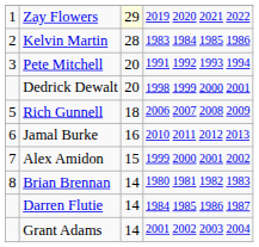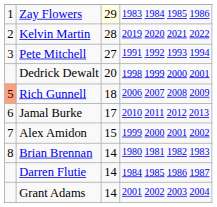 <table class="wikitable">
 <tr>
 </tr>
 <tr>
 <td>1</td>
 <td><a href='#'>Zay Flowers</a></td>
 <td style="background: lightyellow;">29</td>
-<td style="font-size:80%;"><a href='#'>2019</a> <a href='#'>2020</a> <a href='#'>2021</a> <a href='#'>2022</a></td>
+<td style="font-size:80%;"><a href='#'>1983</a> <a href='#'>1984</a> <a href='#'>1985</a> <a href='#'>1986</a></td>
 </tr>
 <tr>
 <td>2</td>
 <td><a href='#'>Kelvin Martin</a></td>
 <td>28</td>
-<td style="font-size:80%;"><a href='#'>1983</a> <a href='#'>1984</a> <a href='#'>1985</a> <a href='#'>1986</a></td>
+<td style="font-size:80%;"><a href='#'>2019</a> <a href='#'>2020</a> <a href='#'>2021</a> <a href='#'>2022</a></td>
 </tr>
 <tr>
 <td>3</td>
 <td><a href='#'>Pete Mitchell</a></td>
-<td>20</td>
+<td>27</td>
 <td style="font-size:80%;"><a href='#'>1991</a> <a href='#'>1992</a> <a href='#'>1993</a> <a href='#'>1994</a></td>
 </tr>
 <tr>
 <td></td>
 <td>Dedrick Dewalt</td>
 <td>20</td>
 <td style="font-size:80%;"><a href='#'>1998</a> <a href='#'>1999</a> <a href='#'>2000</a> <a href='#'>2001</a></td>
 </tr>
 <tr>
-<td>5</td>
+<td style="background: lightsalmon;">5</td>
 <td><a href='#'>Rich Gunnell</a></td>
 <td>18</td>
 <td style="font-size:80%;"><a href='#'>2006</a> <a href='#'>2007</a> <a href='#'>2008</a> <a href='#'>2009</a></td>
 </tr>
 <tr>
 <td>6</td>
 <td>Jamal Burke</td>
-<td>16</td>
+<td>17</td>
 <td style="font-size:80%;"><a href='#'>2010</a> <a href='#'>2011</a> <a href='#'>2012</a> <a href='#'>2013</a></td>
 </tr>
 <tr>
 <td>7</td>
 <td>Alex Amidon</td>
 <td>15</td>
 <td style="font-size:80%;"><a href='#'>1999</a> <a href='#'>2000</a> <a href='#'>2001</a> <a href='#'>2002</a></td>
 </tr>
 <tr>
 <td>8</td>
 <td><a href='#'>Brian Brennan</a></td>
 <td>14</td>
 <td style="font-size:80%;"><a href='#'>1980</a> <a href='#'>1981</a> <a href='#'>1982</a> <a href='#'>1983</a></td>
 </tr>
 <tr>
 <td></td>
 <td><a href='#'>Darren Flutie</a></td>
 <td>14</td>
 <td style="font-size:80%;"><a href='#'>1984</a> <a href='#'>1985</a> <a href='#'>1986</a> <a href='#'>1987</a></td>
 </tr>
 <tr>
 <td></td>
 <td>Grant Adams</td>
 <td>14</td>
 <td style="font-size:80%;"><a href='#'>2001</a> <a href='#'>2002</a> <a href='#'>2003</a> <a href='#'>2004</a></td>
 </tr>
 </table>
